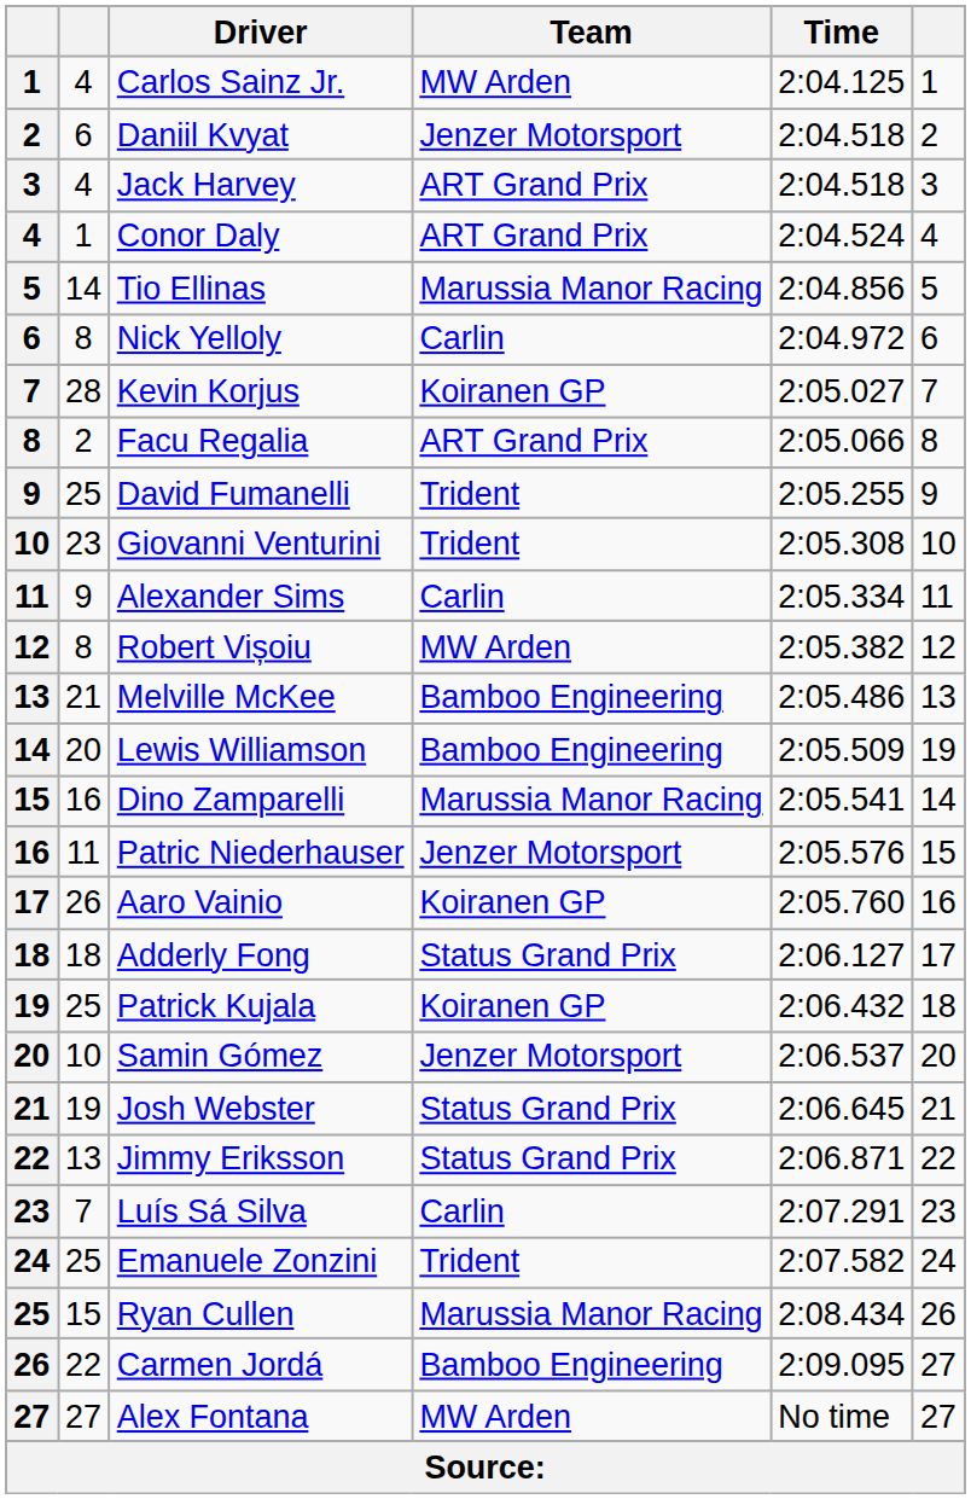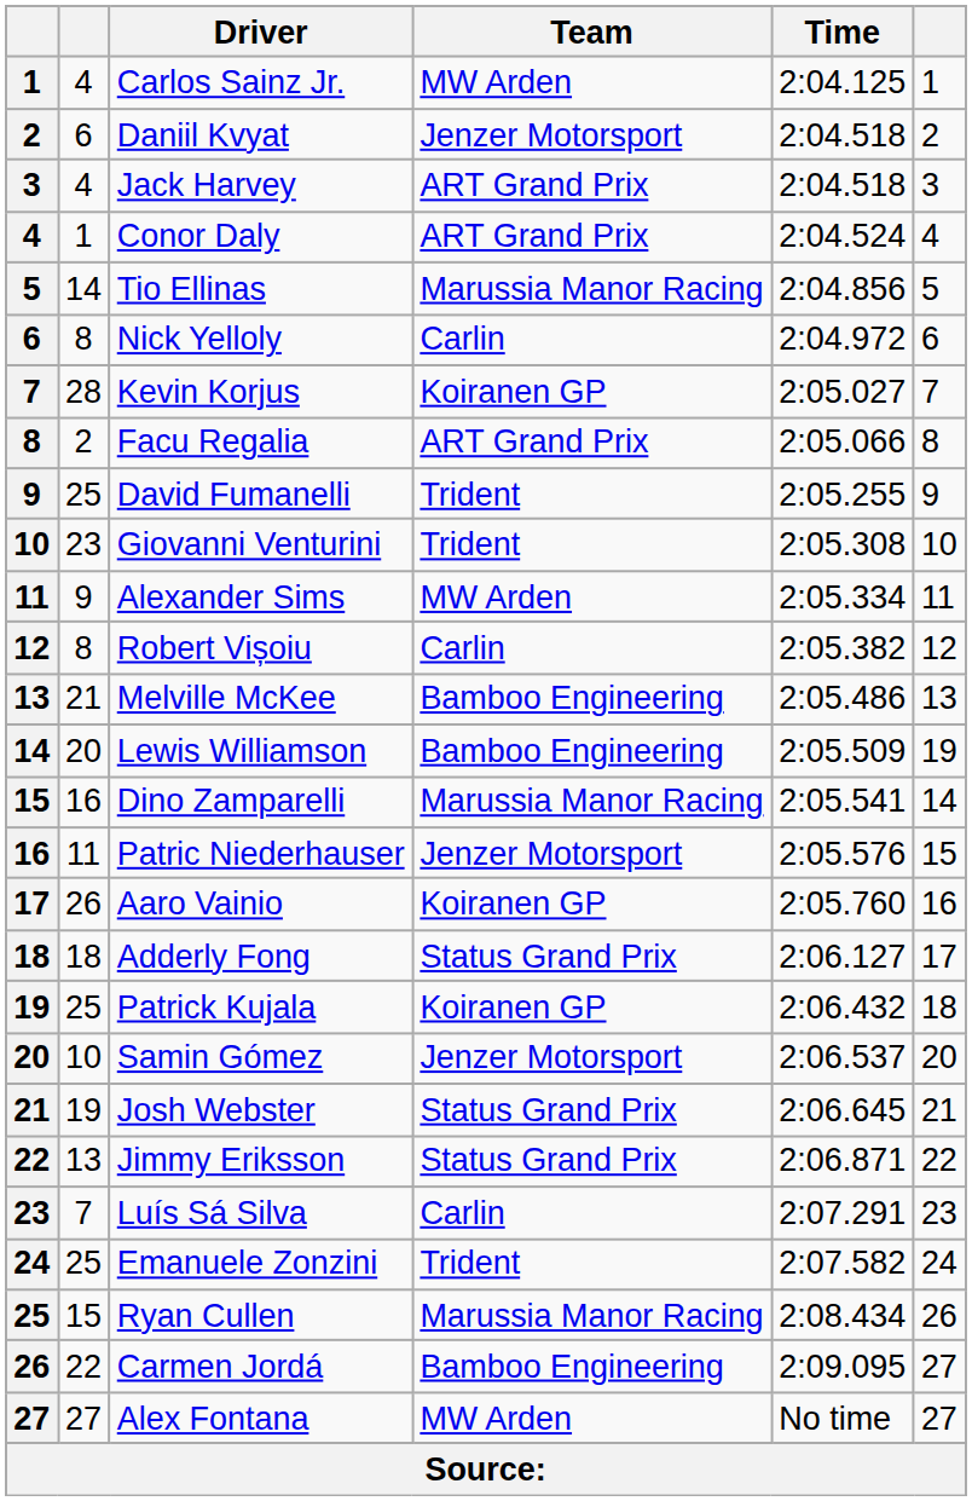 <table class="wikitable" style="font-size:85%">
 <tr>
 <th></th>
 <th></th>
 <th>Driver</th>
 <th>Team</th>
 <th>Time</th>
 <th></th>
 </tr>
 <tr>
 <th>1</th>
 <td align="center">4</td>
 <td> <a href='#'>Carlos Sainz Jr.</a></td>
 <td><a href='#'>MW Arden</a></td>
 <td>2:04.125</td>
 <td>1</td>
 </tr>
 <tr>
 <th>2</th>
 <td align="center">6</td>
 <td> <a href='#'>Daniil Kvyat</a></td>
 <td><a href='#'>Jenzer Motorsport</a></td>
 <td>2:04.518</td>
 <td>2</td>
 </tr>
 <tr>
 <th>3</th>
 <td align="center">4</td>
 <td> <a href='#'>Jack Harvey</a></td>
 <td><a href='#'>ART Grand Prix</a></td>
 <td>2:04.518</td>
 <td>3</td>
 </tr>
 <tr>
 <th>4</th>
 <td align="center">1</td>
 <td> <a href='#'>Conor Daly</a></td>
 <td><a href='#'>ART Grand Prix</a></td>
 <td>2:04.524</td>
 <td>4</td>
 </tr>
 <tr>
 <th>5</th>
 <td align="center">14</td>
 <td> <a href='#'>Tio Ellinas</a></td>
 <td><a href='#'>Marussia Manor Racing</a></td>
 <td>2:04.856</td>
 <td>5</td>
 </tr>
 <tr>
 <th>6</th>
 <td align="center">8</td>
 <td> <a href='#'>Nick Yelloly</a></td>
 <td><a href='#'>Carlin</a></td>
 <td>2:04.972</td>
 <td>6</td>
 </tr>
 <tr>
 <th>7</th>
 <td align="center">28</td>
 <td> <a href='#'>Kevin Korjus</a></td>
 <td><a href='#'>Koiranen GP</a></td>
 <td>2:05.027</td>
 <td>7</td>
 </tr>
 <tr>
 <th>8</th>
 <td align="center">2</td>
 <td> <a href='#'>Facu Regalia</a></td>
 <td><a href='#'>ART Grand Prix</a></td>
 <td>2:05.066</td>
 <td>8</td>
 </tr>
 <tr>
 <th>9</th>
 <td align="center">25</td>
 <td> <a href='#'>David Fumanelli</a></td>
 <td><a href='#'>Trident</a></td>
 <td>2:05.255</td>
 <td>9</td>
 </tr>
 <tr>
 <th>10</th>
 <td align="center">23</td>
 <td> <a href='#'>Giovanni Venturini</a></td>
 <td><a href='#'>Trident</a></td>
 <td>2:05.308</td>
 <td>10</td>
 </tr>
 <tr>
 <th>11</th>
 <td align="center">9</td>
 <td> <a href='#'>Alexander Sims</a></td>
-<td><a href='#'>Carlin</a></td>
+<td><a href='#'>MW Arden</a></td>
 <td>2:05.334</td>
 <td>11</td>
 </tr>
 <tr>
 <th>12</th>
 <td align="center">8</td>
 <td> <a href='#'>Robert Vișoiu</a></td>
-<td><a href='#'>MW Arden</a></td>
+<td><a href='#'>Carlin</a></td>
 <td>2:05.382</td>
 <td>12</td>
 </tr>
 <tr>
 <th>13</th>
 <td align="center">21</td>
 <td> <a href='#'>Melville McKee</a></td>
 <td><a href='#'>Bamboo Engineering</a></td>
 <td>2:05.486</td>
 <td>13</td>
 </tr>
 <tr>
 <th>14</th>
 <td align="center">20</td>
 <td> <a href='#'>Lewis Williamson</a></td>
 <td><a href='#'>Bamboo Engineering</a></td>
 <td>2:05.509</td>
 <td>19 </td>
 </tr>
 <tr>
 <th>15</th>
 <td align="center">16</td>
 <td> <a href='#'>Dino Zamparelli</a></td>
 <td><a href='#'>Marussia Manor Racing</a></td>
 <td>2:05.541</td>
 <td>14</td>
 </tr>
 <tr>
 <th>16</th>
 <td align="center">11</td>
 <td> <a href='#'>Patric Niederhauser</a></td>
 <td><a href='#'>Jenzer Motorsport</a></td>
 <td>2:05.576</td>
 <td>15</td>
 </tr>
 <tr>
 <th>17</th>
 <td align="center">26</td>
 <td> <a href='#'>Aaro Vainio</a></td>
 <td><a href='#'>Koiranen GP</a></td>
 <td>2:05.760</td>
 <td>16</td>
 </tr>
 <tr>
 <th>18</th>
 <td align="center">18</td>
 <td> <a href='#'>Adderly Fong</a></td>
 <td><a href='#'>Status Grand Prix</a></td>
 <td>2:06.127</td>
 <td>17</td>
 </tr>
 <tr>
 <th>19</th>
 <td align="center">25</td>
 <td> <a href='#'>Patrick Kujala</a></td>
 <td><a href='#'>Koiranen GP</a></td>
 <td>2:06.432</td>
 <td>18</td>
 </tr>
 <tr>
 <th>20</th>
 <td align="center">10</td>
 <td> <a href='#'>Samin Gómez</a></td>
 <td><a href='#'>Jenzer Motorsport</a></td>
 <td>2:06.537</td>
 <td>20</td>
 </tr>
 <tr>
 <th>21</th>
 <td align="center">19</td>
 <td> <a href='#'>Josh Webster</a></td>
 <td><a href='#'>Status Grand Prix</a></td>
 <td>2:06.645</td>
 <td>21</td>
 </tr>
 <tr>
 <th>22</th>
 <td align="center">13</td>
 <td> <a href='#'>Jimmy Eriksson</a></td>
 <td><a href='#'>Status Grand Prix</a></td>
 <td>2:06.871</td>
 <td>22</td>
 </tr>
 <tr>
 <th>23</th>
 <td align="center">7</td>
 <td> <a href='#'>Luís Sá Silva</a></td>
 <td><a href='#'>Carlin</a></td>
 <td>2:07.291</td>
 <td>23</td>
 </tr>
 <tr>
 <th>24</th>
 <td align="center">25</td>
 <td> <a href='#'>Emanuele Zonzini</a></td>
 <td><a href='#'>Trident</a></td>
 <td>2:07.582</td>
 <td>24</td>
 </tr>
 <tr>
 <th>25</th>
 <td align="center">15</td>
 <td> <a href='#'>Ryan Cullen</a></td>
 <td><a href='#'>Marussia Manor Racing</a></td>
 <td>2:08.434</td>
 <td>26 </td>
 </tr>
 <tr>
 <th>26</th>
 <td align="center">22</td>
 <td> <a href='#'>Carmen Jordá</a></td>
 <td><a href='#'>Bamboo Engineering</a></td>
 <td>2:09.095</td>
 <td>27</td>
 </tr>
 <tr>
 <th>27</th>
 <td align="center">27</td>
 <td> <a href='#'>Alex Fontana</a></td>
 <td><a href='#'>MW Arden</a></td>
 <td>No time</td>
 <td>27</td>
 </tr>
 <tr>
 <th colspan="8">Source:</th>
 </tr>
 </table>
